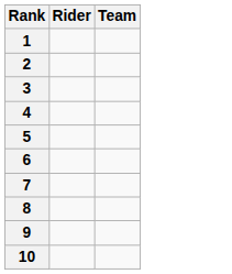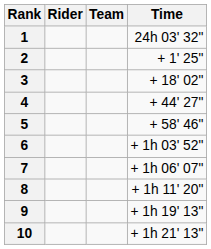 <table class="wikitable" margin-bottom:0;">
 <tr>
 <th scope="col">Rank</th>
 <th scope="col">Rider</th>
 <th scope="col">Team</th>
+<th scope="col">Time</th>
 </tr>
 <tr>
 <th scope="row">1</th>
 <td> </td>
 <td></td>
+<td align="right">24h 03' 32"</td>
 </tr>
 <tr>
 <th scope="row">2</th>
 <td></td>
 <td></td>
+<td align="right">+ 1' 25"</td>
 </tr>
 <tr>
 <th scope="row">3</th>
 <td></td>
 <td></td>
+<td align="right">+ 18' 02"</td>
 </tr>
 <tr>
 <th scope="row">4</th>
 <td></td>
 <td></td>
+<td align="right">+ 44' 27"</td>
 </tr>
 <tr>
 <th scope="row">5</th>
 <td></td>
 <td></td>
+<td align="right">+ 58' 46"</td>
 </tr>
 <tr>
 <th scope="row">6</th>
 <td></td>
 <td></td>
+<td align="right">+ 1h 03' 52"</td>
 </tr>
 <tr>
 <th scope="row">7</th>
 <td></td>
 <td></td>
+<td align="right">+ 1h 06' 07"</td>
 </tr>
 <tr>
 <th scope="row">8</th>
 <td></td>
 <td></td>
+<td align="right">+ 1h 11' 20"</td>
 </tr>
 <tr>
 <th scope="row">9</th>
 <td></td>
 <td></td>
+<td align="right">+ 1h 19' 13"</td>
 </tr>
 <tr>
 <th scope="row">10</th>
 <td></td>
 <td></td>
+<td align="right">+ 1h 21' 13"</td>
 </tr>
 </table>
